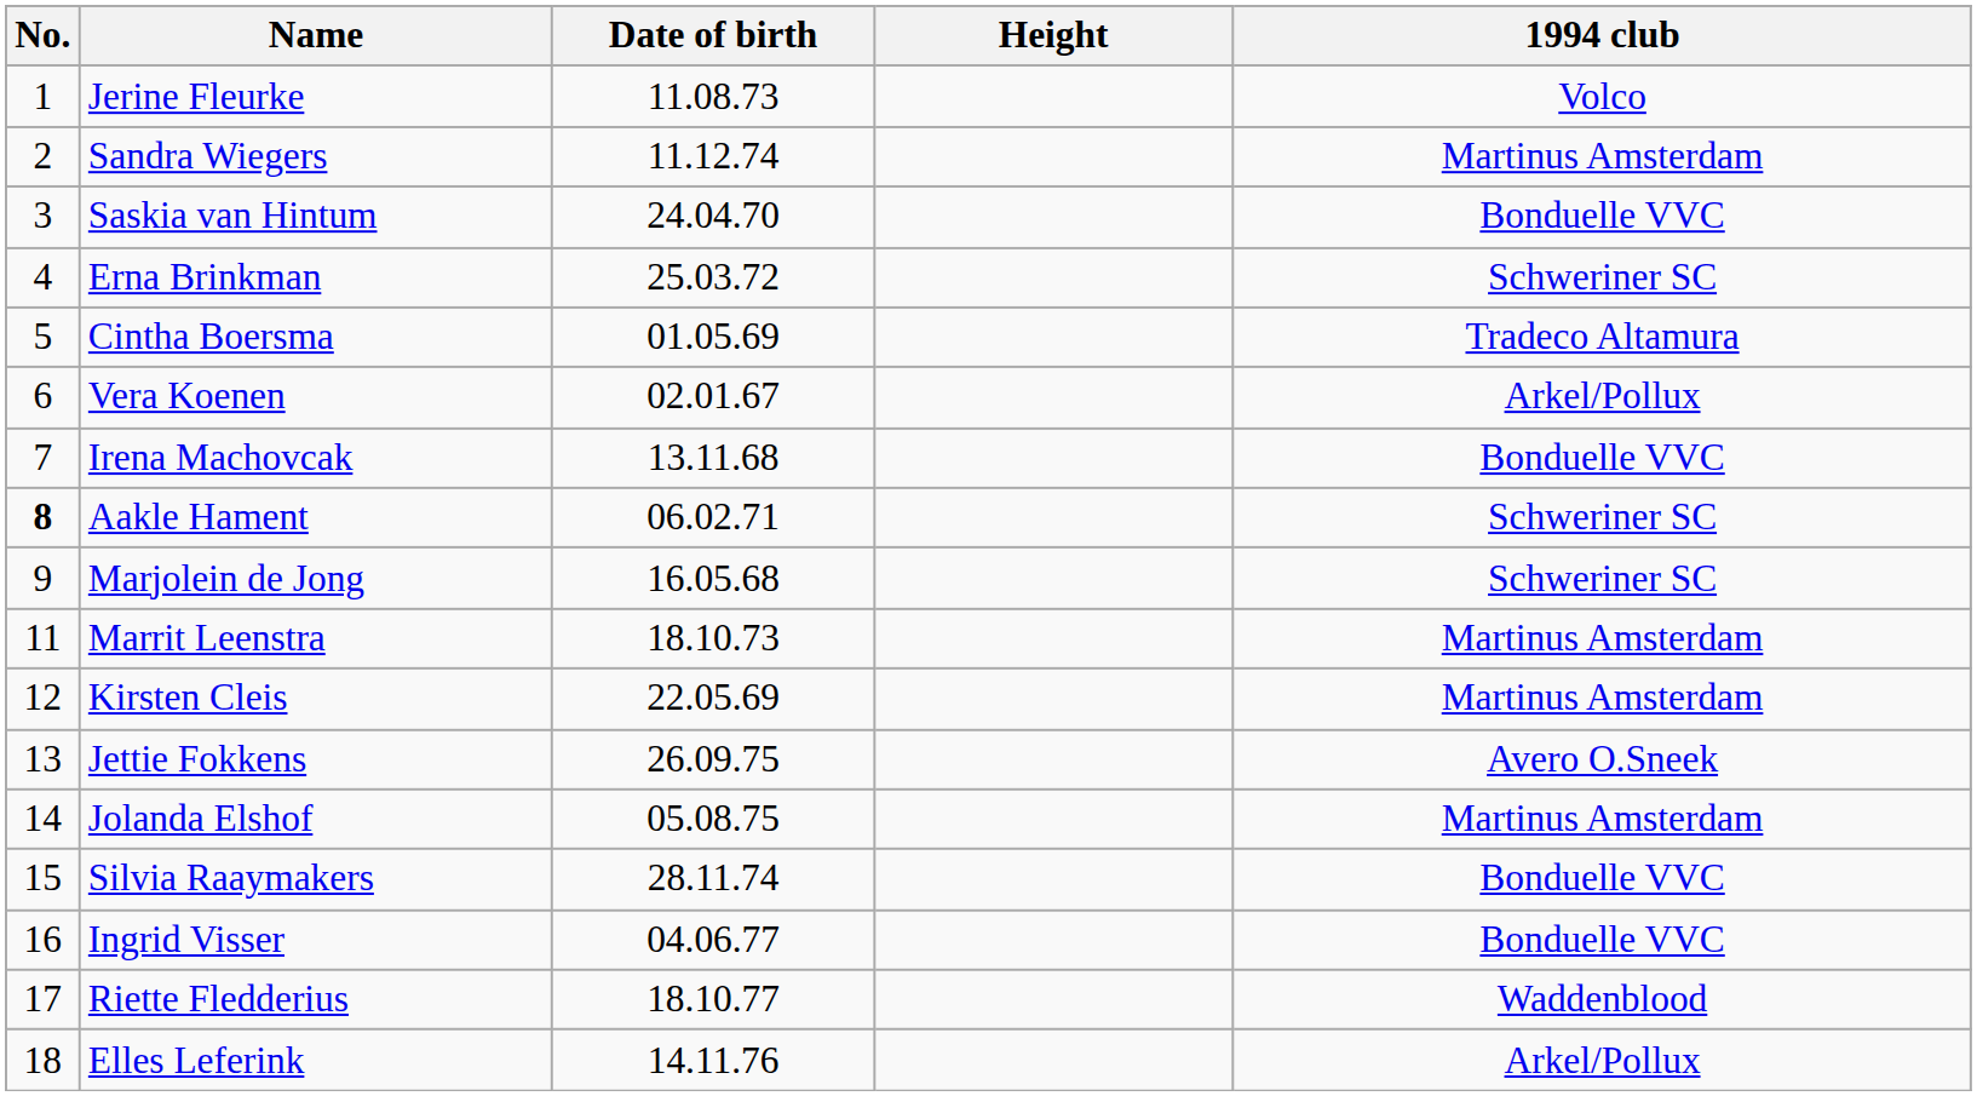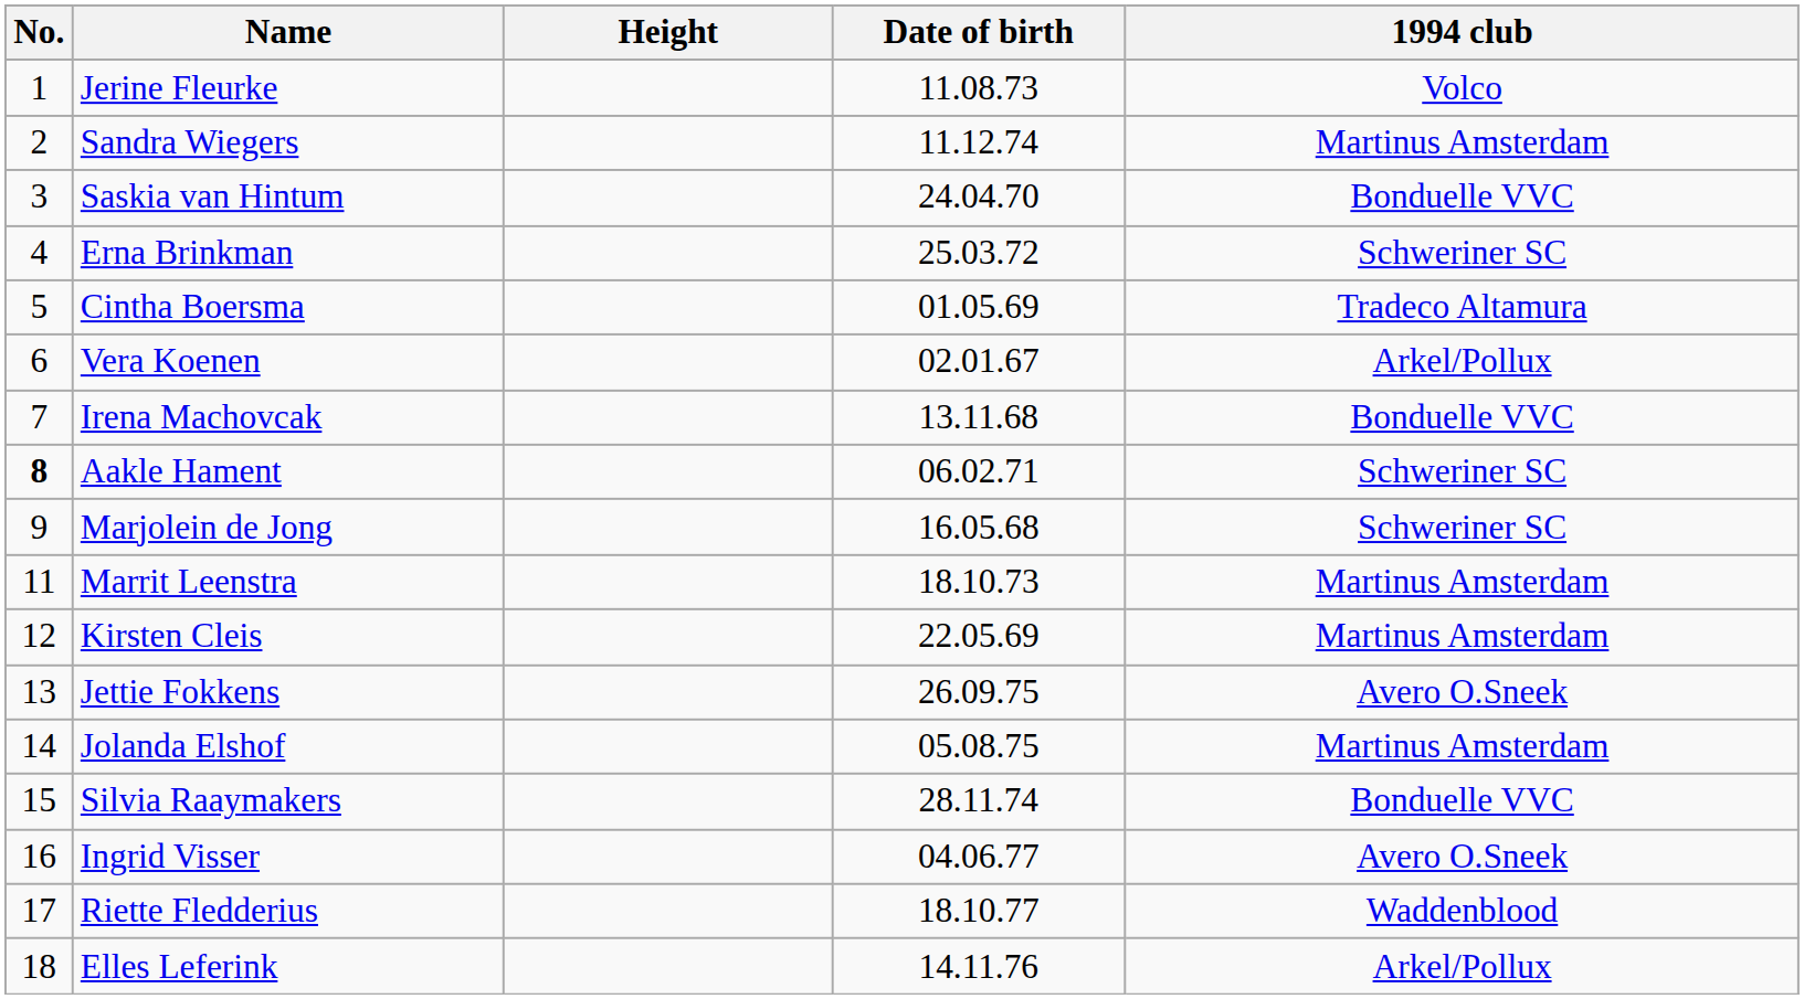 <table class="wikitable sortable" style="text-align:center;">
 <tr>
 <th>No.</th>
 <th style="width:12em">Name</th>
+<th style="width:9em">Height</th>
 <th style="width:8em">Date of birth</th>
-<th style="width:9em">Height</th>
 <th style="width:19em">1994 club</th>
 </tr>
 <tr>
 <td>1</td>
 <td align=left><a href='#'>Jerine Fleurke</a></td>
+<td></td>
 <td>11.08.73</td>
-<td></td>
 <td><a href='#'>Volco</a></td>
 </tr>
 <tr>
 <td>2</td>
 <td align=left><a href='#'>Sandra Wiegers</a></td>
+<td></td>
 <td>11.12.74</td>
-<td></td>
 <td><a href='#'>Martinus Amsterdam</a></td>
 </tr>
 <tr>
 <td>3</td>
 <td align=left><a href='#'>Saskia van Hintum</a></td>
+<td></td>
 <td>24.04.70</td>
-<td></td>
 <td><a href='#'>Bonduelle VVC</a></td>
 </tr>
 <tr>
 <td>4</td>
 <td align=left><a href='#'>Erna Brinkman</a></td>
+<td></td>
 <td>25.03.72</td>
-<td></td>
 <td><a href='#'>Schweriner SC</a></td>
 </tr>
 <tr>
 <td>5</td>
 <td align=left><a href='#'>Cintha Boersma</a></td>
+<td></td>
 <td>01.05.69</td>
-<td></td>
 <td><a href='#'>Tradeco Altamura</a></td>
 </tr>
 <tr>
 <td>6</td>
 <td align=left><a href='#'>Vera Koenen</a></td>
+<td></td>
 <td>02.01.67</td>
-<td></td>
 <td><a href='#'>Arkel/Pollux</a></td>
 </tr>
 <tr>
 <td>7</td>
 <td align=left><a href='#'>Irena Machovcak</a></td>
+<td></td>
 <td>13.11.68</td>
-<td></td>
 <td><a href='#'>Bonduelle VVC</a></td>
 </tr>
 <tr>
 <td><strong>8</strong></td>
 <td align=left><a href='#'>Aakle Hament</a></td>
+<td></td>
 <td>06.02.71</td>
-<td></td>
 <td><a href='#'>Schweriner SC</a></td>
 </tr>
 <tr>
 <td>9</td>
 <td align=left><a href='#'>Marjolein de Jong</a></td>
+<td></td>
 <td>16.05.68</td>
-<td></td>
 <td><a href='#'>Schweriner SC</a></td>
 </tr>
 <tr>
 <td>11</td>
 <td align=left><a href='#'>Marrit Leenstra</a></td>
+<td></td>
 <td>18.10.73</td>
-<td></td>
 <td><a href='#'>Martinus Amsterdam</a></td>
 </tr>
 <tr>
 <td>12</td>
 <td align=left><a href='#'>Kirsten Cleis</a></td>
+<td></td>
 <td>22.05.69</td>
-<td></td>
 <td><a href='#'>Martinus Amsterdam</a></td>
 </tr>
 <tr>
 <td>13</td>
 <td align=left><a href='#'>Jettie Fokkens</a></td>
+<td></td>
 <td>26.09.75</td>
-<td></td>
 <td><a href='#'>Avero O.Sneek</a></td>
 </tr>
 <tr>
 <td>14</td>
 <td align=left><a href='#'>Jolanda Elshof</a></td>
+<td></td>
 <td>05.08.75</td>
-<td></td>
 <td><a href='#'>Martinus Amsterdam</a></td>
 </tr>
 <tr>
 <td>15</td>
 <td align=left><a href='#'>Silvia Raaymakers</a></td>
+<td></td>
 <td>28.11.74</td>
-<td></td>
 <td><a href='#'>Bonduelle VVC</a></td>
 </tr>
 <tr>
 <td>16</td>
 <td align=left><a href='#'>Ingrid Visser</a></td>
+<td></td>
 <td>04.06.77</td>
-<td></td>
-<td><a href='#'>Bonduelle VVC</a></td>
+<td><a href='#'>Avero O.Sneek</a></td>
 </tr>
 <tr>
 <td>17</td>
 <td align=left><a href='#'>Riette Fledderius</a></td>
+<td></td>
 <td>18.10.77</td>
-<td></td>
 <td><a href='#'>Waddenblood</a></td>
 </tr>
 <tr>
 <td>18</td>
 <td align=left><a href='#'>Elles Leferink</a></td>
+<td></td>
 <td>14.11.76</td>
-<td></td>
 <td><a href='#'>Arkel/Pollux</a></td>
 </tr>
 </table>
